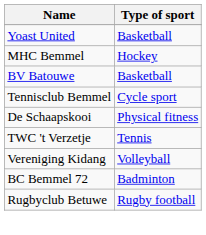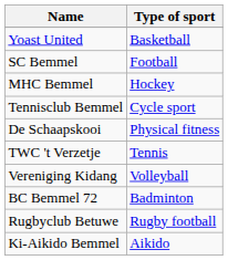 <table class="wikitable">
 <tr>
 <th>Name</th>
 <th>Type of sport</th>
 </tr>
 <tr>
 </tr>
 <tr>
 <td><a href='#'>Yoast United</a></td>
 <td><a href='#'>Basketball</a></td>
 </tr>
 <tr>
+<td>SC Bemmel</td>
+<td><a href='#'>Football</a></td>
+</tr>
+<tr>
 <td>MHC Bemmel</td>
 <td><a href='#'>Hockey</a></td>
-</tr>
-<tr>
-<td><a href='#'>BV Batouwe</a></td>
-<td><a href='#'>Basketball</a></td>
 </tr>
 <tr>
 <td>Tennisclub Bemmel</td>
 <td><a href='#'>Cycle sport</a></td>
 </tr>
 <tr>
 <td>De Schaapskooi</td>
 <td><a href='#'>Physical fitness</a></td>
 </tr>
 <tr>
 <td>TWC 't Verzetje</td>
 <td><a href='#'>Tennis</a></td>
 </tr>
 <tr>
 <td>Vereniging Kidang</td>
 <td><a href='#'>Volleyball</a></td>
 </tr>
 <tr>
 <td>BC Bemmel 72</td>
 <td><a href='#'>Badminton</a></td>
 </tr>
 <tr>
 <td>Rugbyclub Betuwe</td>
 <td><a href='#'>Rugby football</a></td>
 </tr>
+<tr>
+<td>Ki-Aikido Bemmel</td>
+<td><a href='#'>Aikido</a></td>
+</tr>
 </table>
